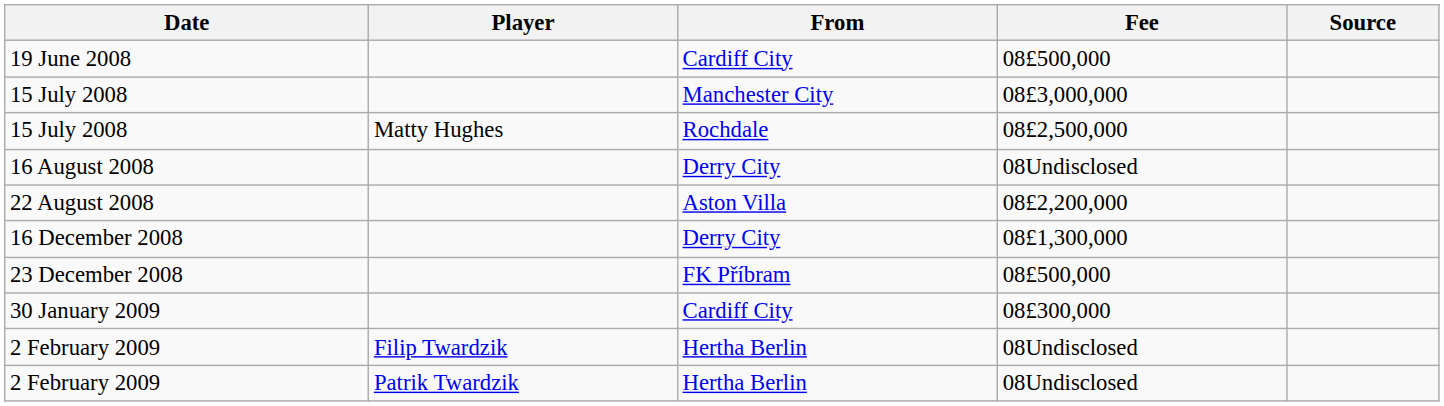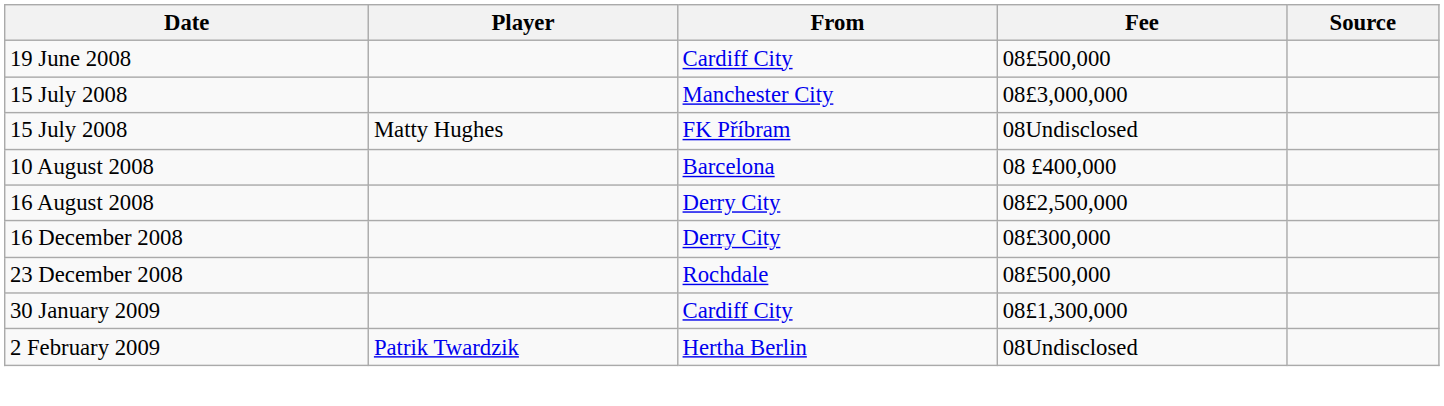 <table class="wikitable sortable" style="text-align:center; font-size:100%;width:80%; text-align:left">
 <tr>
 <th>Date</th>
 <th>Player</th>
 <th>From</th>
 <th>Fee</th>
 <th>Source</th>
 </tr>
 <tr --->
 <td>19 June 2008</td>
 <td> </td>
 <td> <a href='#'>Cardiff City</a></td>
 <td><span>08</span>£500,000</td>
 <td align="center"></td>
 </tr>
 <tr --->
 <td>15 July 2008</td>
 <td> </td>
 <td> <a href='#'>Manchester City</a></td>
 <td><span>08</span>£3,000,000</td>
 <td align="center"></td>
 </tr>
 <tr --->
 <td>15 July 2008</td>
 <td> Matty Hughes</td>
-<td> <a href='#'>Rochdale</a></td>
-<td><span>08</span>£2,500,000</td>
+<td> <a href='#'>FK Příbram</a></td>
+<td><span>08</span>Undisclosed</td>
+<td align="center"></td>
+</tr>
+<tr --->
+<td>10 August 2008</td>
+<td> </td>
+<td> <a href='#'>Barcelona</a></td>
+<td><span>08</span> £400,000</td>
 <td align="center"></td>
 </tr>
 <tr --->
 <td>16 August 2008</td>
 <td> </td>
 <td> <a href='#'>Derry City</a></td>
-<td><span>08</span>Undisclosed</td>
-<td align="center"></td>
-</tr>
-<tr --->
-<td>22 August 2008</td>
-<td> </td>
-<td> <a href='#'>Aston Villa</a></td>
-<td><span>08</span>£2,200,000</td>
+<td><span>08</span>£2,500,000</td>
 <td align="center"></td>
 </tr>
 <tr --->
 <td>16 December 2008</td>
 <td> </td>
 <td> <a href='#'>Derry City</a></td>
-<td><span>08</span>£1,300,000</td>
+<td><span>08</span>£300,000</td>
 <td align="center"></td>
 </tr>
 <tr --->
 <td>23 December 2008</td>
 <td> </td>
-<td> <a href='#'>FK Příbram</a></td>
+<td> <a href='#'>Rochdale</a></td>
 <td><span>08</span>£500,000</td>
 <td align="center"></td>
 </tr>
 <tr --->
 <td>30 January 2009</td>
 <td> </td>
 <td> <a href='#'>Cardiff City</a></td>
-<td><span>08</span>£300,000</td>
-<td align="center"></td>
-</tr>
-<tr --->
-<td>2 February 2009</td>
-<td> <a href='#'>Filip Twardzik</a></td>
-<td> <a href='#'>Hertha Berlin</a></td>
-<td><span>08</span>Undisclosed</td>
+<td><span>08</span>£1,300,000</td>
 <td align="center"></td>
 </tr>
 <tr --->
 <td>2 February 2009</td>
 <td> <a href='#'>Patrik Twardzik</a></td>
 <td> <a href='#'>Hertha Berlin</a></td>
 <td><span>08</span>Undisclosed</td>
 <td align="center"></td>
 </tr>
 </table>
